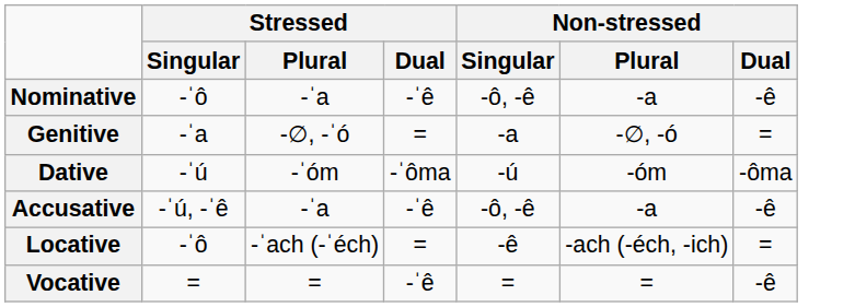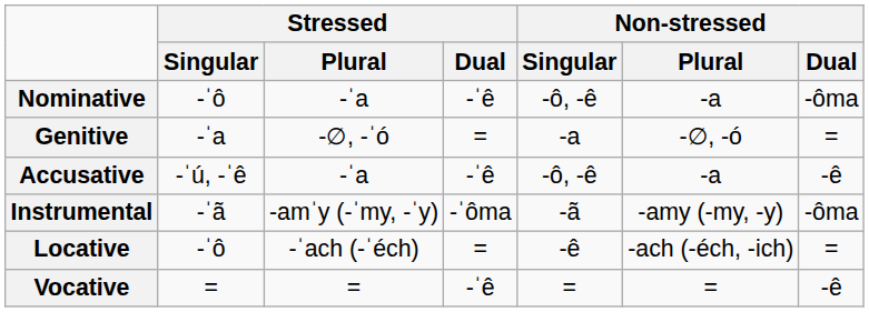 <table class="wikitable" style="text-align:center;">
 <tr>
 <td rowspan="2"></td>
 <th colspan="3">Stressed</th>
 <th colspan="3">Non-stressed</th>
 </tr>
 <tr>
 <th>Singular</th>
 <th>Plural</th>
 <th>Dual</th>
 <th>Singular</th>
 <th>Plural</th>
 <th>Dual</th>
 </tr>
 <tr>
 <th>Nominative</th>
 <td>-ˈô</td>
 <td>-ˈa</td>
 <td>-ˈê</td>
 <td>-ô, -ê</td>
 <td>-a</td>
-<td>-ê</td>
+<td>-ôma</td>
 </tr>
 <tr>
 <th>Genitive</th>
 <td>-ˈa</td>
 <td>-∅, -ˈó</td>
 <td>= </td>
 <td>-a</td>
 <td>-∅, -ó</td>
 <td>= </td>
 </tr>
 <tr>
-<th>Dative</th>
-<td>-ˈú</td>
-<td>-ˈóm</td>
-<td>-ˈôma</td>
-<td>-ú</td>
-<td>-óm</td>
-<td>-ôma</td>
-</tr>
-<tr>
 <th>Accusative</th>
 <td>-ˈú, -ˈê</td>
 <td>-ˈa</td>
 <td>-ˈê</td>
 <td>-ô, -ê</td>
 <td>-a</td>
 <td>-ê</td>
+</tr>
+<tr>
+<th>Instrumental</th>
+<td>-ˈã</td>
+<td>-amˈy (-ˈmy, -ˈy)</td>
+<td>-ˈôma</td>
+<td>-ã</td>
+<td>-amy (-my, -y)</td>
+<td>-ôma</td>
 </tr>
 <tr>
 <th>Locative</th>
 <td>-ˈô</td>
 <td>-ˈach (-ˈéch)</td>
 <td>= </td>
 <td>-ê</td>
 <td>-ach (-éch, -ich)</td>
 <td>= </td>
 </tr>
 <tr>
 <th>Vocative</th>
 <td>= </td>
 <td>= </td>
 <td>-ˈê</td>
 <td>= </td>
 <td>= </td>
 <td>-ê</td>
 </tr>
 </table>
